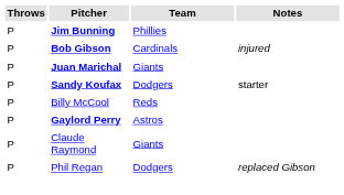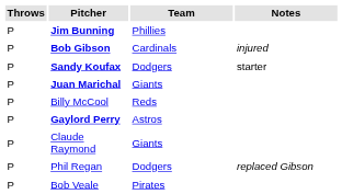 <table border="0" cellspacing="3" cellpadding="3">
 <tr style="background: #e3e3e3;">
 <th width="50">Throws</th>
 <th width="115">Pitcher</th>
 <th width="150">Team</th>
 <th width="150">Notes</th>
 </tr>
 <tr>
 <td>P</td>
 <td><strong><a href='#'>Jim Bunning</a></strong></td>
 <td><a href='#'>Phillies</a></td>
 <td></td>
 </tr>
 <tr>
 <td>P</td>
 <td><strong><a href='#'>Bob Gibson</a></strong></td>
 <td><a href='#'>Cardinals</a></td>
 <td><em>injured</em></td>
 </tr>
 <tr>
 <td>P</td>
+<td><strong><a href='#'>Sandy Koufax</a></strong></td>
+<td><a href='#'>Dodgers</a></td>
+<td>starter</td>
+</tr>
+<tr>
+<td>P</td>
 <td><strong><a href='#'>Juan Marichal</a></strong></td>
 <td><a href='#'>Giants</a></td>
 <td></td>
-</tr>
-<tr>
-<td>P</td>
-<td><strong><a href='#'>Sandy Koufax</a></strong></td>
-<td><a href='#'>Dodgers</a></td>
-<td>starter</td>
 </tr>
 <tr>
 <td>P</td>
 <td><a href='#'>Billy McCool</a></td>
 <td><a href='#'>Reds</a></td>
 <td></td>
 </tr>
 <tr>
 <td>P</td>
 <td><strong><a href='#'>Gaylord Perry</a></strong></td>
 <td><a href='#'>Astros</a></td>
 <td></td>
 </tr>
 <tr>
 <td>P</td>
 <td><a href='#'>Claude Raymond</a></td>
 <td><a href='#'>Giants</a></td>
 <td></td>
 </tr>
 <tr>
 <td>P</td>
 <td><a href='#'>Phil Regan</a></td>
 <td><a href='#'>Dodgers</a></td>
 <td><em>replaced Gibson</em></td>
 </tr>
+<tr>
+<td>P</td>
+<td><a href='#'>Bob Veale</a></td>
+<td><a href='#'>Pirates</a></td>
+<td></td>
+</tr>
 </table>
